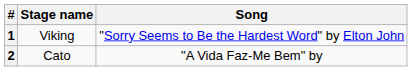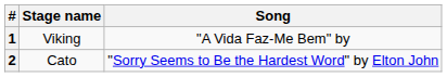 <table class="wikitable plainrowheaders" style="text-align: center;">
 <tr>
 <th>#</th>
 <th>Stage name</th>
 <th colspan=3>Song</th>
 </tr>
 <tr>
 <th>1</th>
 <td>Viking</td>
-<td>"<a href='#'>Sorry Seems to Be the Hardest Word</a>" by <a href='#'>Elton John</a></td>
+<td>"A Vida Faz-Me Bem" by </td>
 </tr>
 <tr>
 <th>2</th>
 <td>Cato</td>
-<td>"A Vida Faz-Me Bem" by </td>
+<td>"<a href='#'>Sorry Seems to Be the Hardest Word</a>" by <a href='#'>Elton John</a></td>
 </tr>
 </table>
